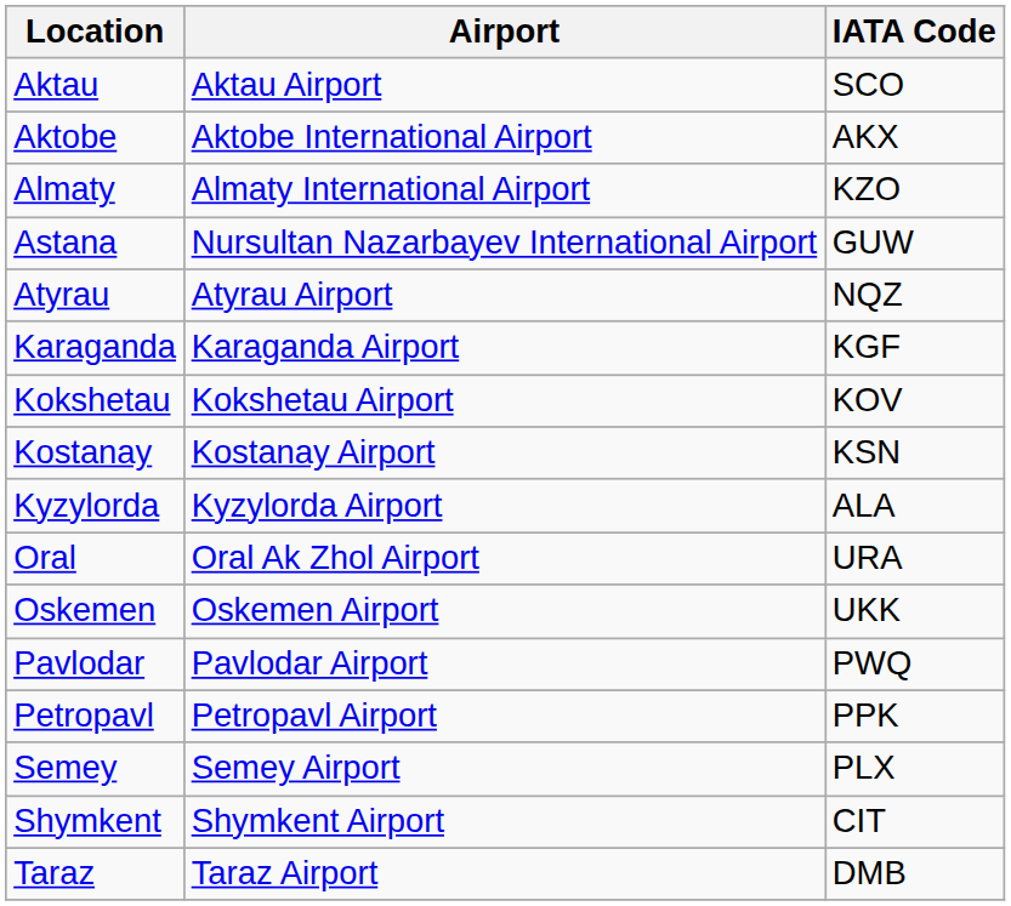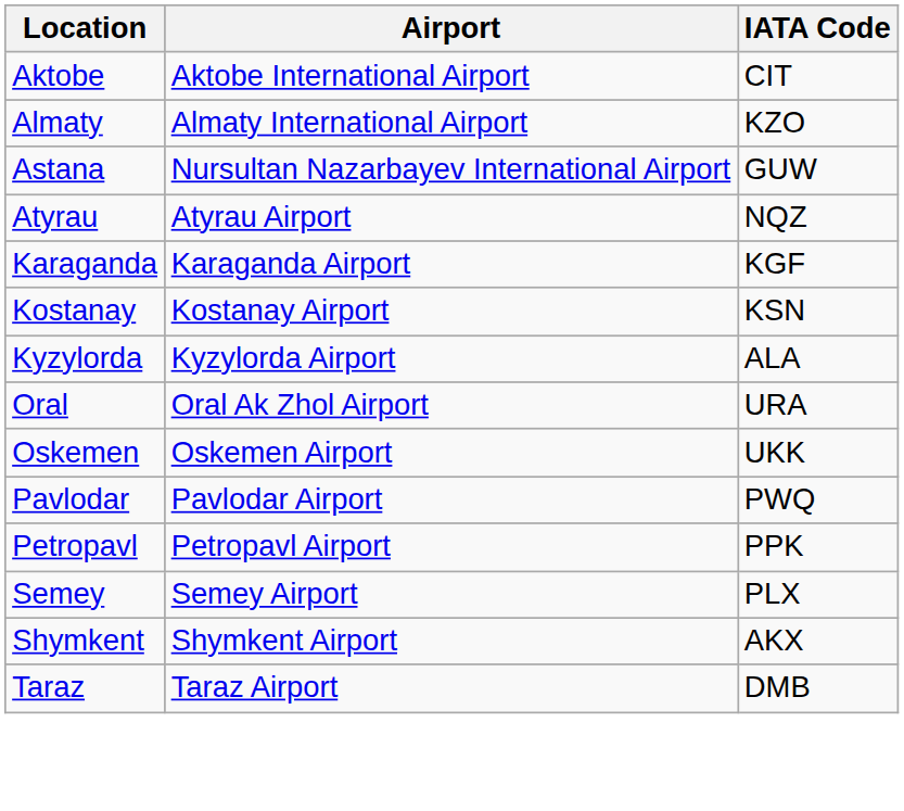 <table class="wikitable">
 <tr>
 <th>Location</th>
 <th>Airport</th>
 <th>IATA Code</th>
 </tr>
 <tr>
-<td><a href='#'>Aktau</a></td>
-<td><a href='#'>Aktau Airport</a></td>
-<td>SCO</td>
-</tr>
-<tr>
 <td><a href='#'>Aktobe</a></td>
 <td><a href='#'>Aktobe International Airport</a></td>
-<td>AKX</td>
+<td>CIT</td>
 </tr>
 <tr>
 <td><a href='#'>Almaty</a></td>
 <td><a href='#'>Almaty International Airport</a></td>
 <td>KZO</td>
 </tr>
 <tr>
 <td><a href='#'>Astana</a></td>
 <td><a href='#'>Nursultan Nazarbayev International Airport</a></td>
 <td>GUW</td>
 </tr>
 <tr>
 <td><a href='#'>Atyrau</a></td>
 <td><a href='#'>Atyrau Airport</a></td>
 <td>NQZ</td>
 </tr>
 <tr>
 <td><a href='#'>Karaganda</a></td>
 <td><a href='#'>Karaganda Airport</a></td>
 <td>KGF</td>
-</tr>
-<tr>
-<td><a href='#'>Kokshetau</a></td>
-<td><a href='#'>Kokshetau Airport</a></td>
-<td>KOV</td>
 </tr>
 <tr>
 <td><a href='#'>Kostanay</a></td>
 <td><a href='#'>Kostanay Airport</a></td>
 <td>KSN</td>
 </tr>
 <tr>
 <td><a href='#'>Kyzylorda</a></td>
 <td><a href='#'>Kyzylorda Airport</a></td>
 <td>ALA</td>
 </tr>
 <tr>
 <td><a href='#'>Oral</a></td>
 <td><a href='#'>Oral Ak Zhol Airport</a></td>
 <td>URA</td>
 </tr>
 <tr>
 <td><a href='#'>Oskemen</a></td>
 <td><a href='#'>Oskemen Airport</a></td>
 <td>UKK</td>
 </tr>
 <tr>
 <td><a href='#'>Pavlodar</a></td>
 <td><a href='#'>Pavlodar Airport</a></td>
 <td>PWQ</td>
 </tr>
 <tr>
 <td><a href='#'>Petropavl</a></td>
 <td><a href='#'>Petropavl Airport</a></td>
 <td>PPK</td>
 </tr>
 <tr>
 <td><a href='#'>Semey</a></td>
 <td><a href='#'>Semey Airport</a></td>
 <td>PLX</td>
 </tr>
 <tr>
 <td><a href='#'>Shymkent</a></td>
 <td><a href='#'>Shymkent Airport</a></td>
-<td>CIT</td>
+<td>AKX</td>
 </tr>
 <tr>
 <td><a href='#'>Taraz</a></td>
 <td><a href='#'>Taraz Airport</a></td>
 <td>DMB</td>
 </tr>
 </table>
